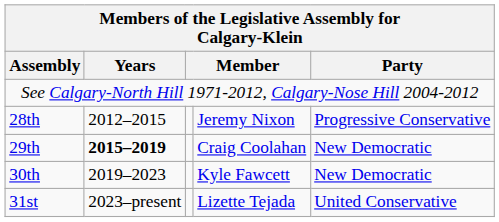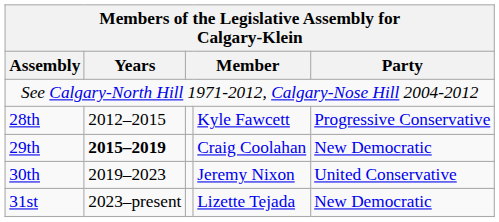 <table class="wikitable" align=right>
 <tr>
 <th colspan=5>Members of the Legislative Assembly for<br>Calgary-Klein</th>
 </tr>
 <tr>
 <th>Assembly</th>
 <th>Years</th>
 <th colspan="2">Member</th>
 <th>Party</th>
 </tr>
 <tr>
 <td align="center" colspan=5><em>See <a href='#'>Calgary-North Hill</a> 1971-2012, <a href='#'>Calgary-Nose Hill</a> 2004-2012</em></td>
 </tr>
 <tr>
 <td><a href='#'>28th</a></td>
 <td>2012–2015</td>
 <td></td>
-<td><a href='#'>Jeremy Nixon</a></td>
+<td><a href='#'>Kyle Fawcett</a></td>
 <td><a href='#'>Progressive Conservative</a></td>
 </tr>
 <tr>
 <td><a href='#'>29th</a></td>
 <td><strong>2015–2019</strong></td>
 <td></td>
 <td><a href='#'>Craig Coolahan</a></td>
 <td><a href='#'>New Democratic</a></td>
 </tr>
 <tr>
 <td><a href='#'>30th</a></td>
 <td>2019–2023</td>
 <td></td>
-<td><a href='#'>Kyle Fawcett</a></td>
-<td><a href='#'>New Democratic</a></td>
+<td><a href='#'>Jeremy Nixon</a></td>
+<td><a href='#'>United Conservative</a></td>
 </tr>
 <tr>
 <td><a href='#'>31st</a></td>
 <td>2023–present</td>
 <td></td>
 <td><a href='#'>Lizette Tejada</a></td>
-<td><a href='#'>United Conservative</a></td>
+<td><a href='#'>New Democratic</a></td>
 </tr>
 </table>
